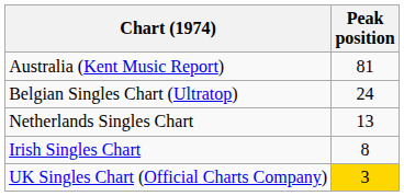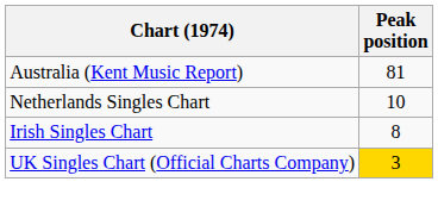 <table class="wikitable">
 <tr>
 <th>Chart (1974)</th>
 <th>Peak<br>position</th>
 </tr>
 <tr>
 <td>Australia (<a href='#'>Kent Music Report</a>)</td>
 <td align="center">81</td>
 </tr>
 <tr>
-<td>Belgian Singles Chart (<a href='#'>Ultratop</a>)</td>
-<td align="center">24</td>
-</tr>
-<tr>
 <td>Netherlands Singles Chart</td>
-<td align="center">13</td>
+<td align="center">10</td>
 </tr>
 <tr>
 <td><a href='#'>Irish Singles Chart</a></td>
 <td align="center">8</td>
 </tr>
 <tr>
 <td><a href='#'>UK Singles Chart</a> (<a href='#'>Official Charts Company</a>)</td>
 <td align="center" style="background: gold;">3</td>
 </tr>
 </table>
